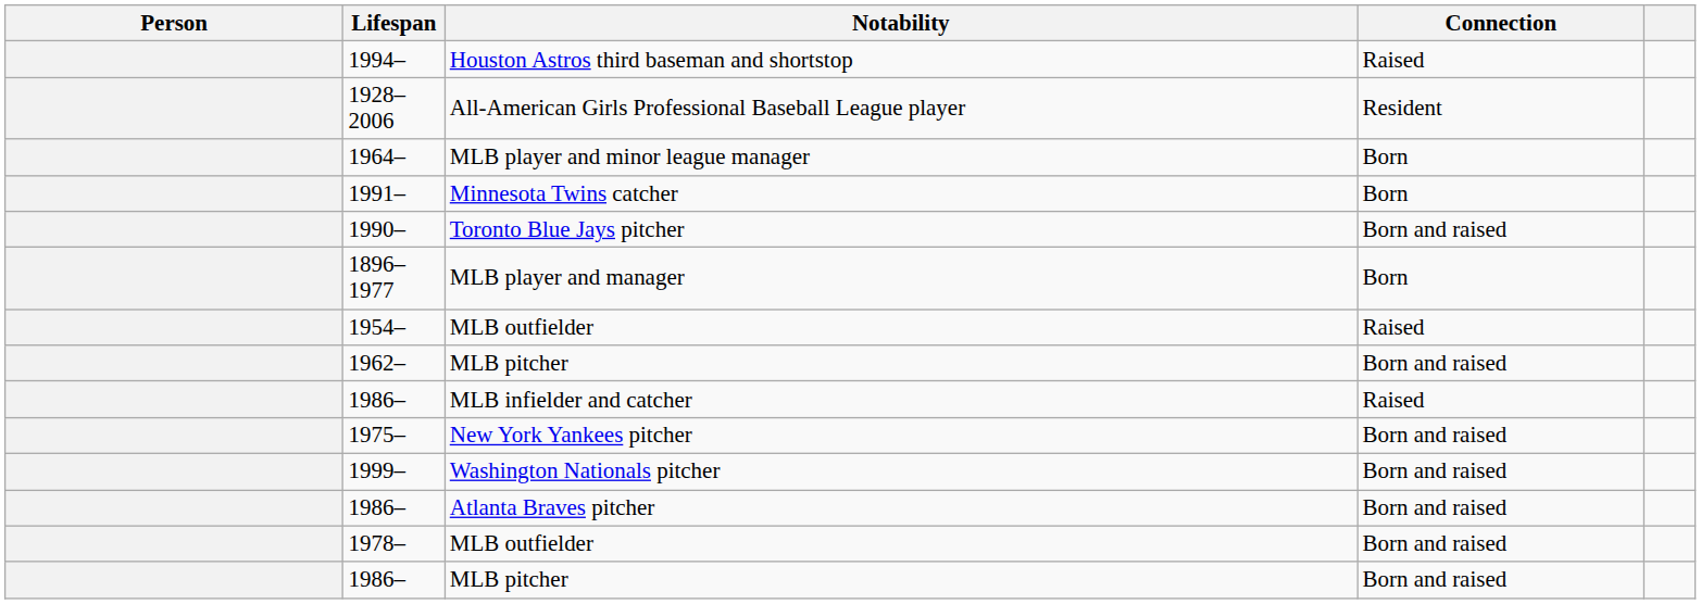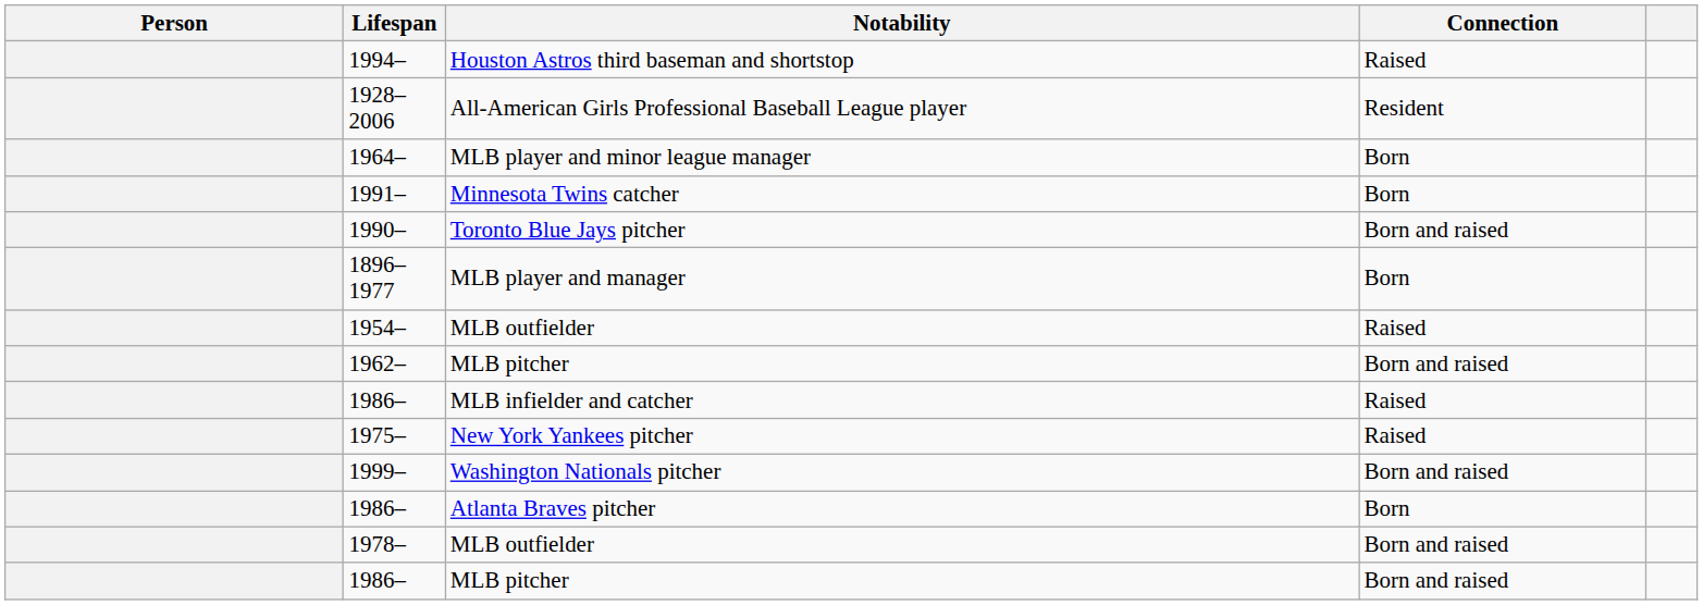 <table class="wikitable plainrowheaders sortable" style="margin-right: 0; width:75%;">
 <tr>
 <th scope="col" width="20%">Person</th>
 <th scope="col" width="6%">Lifespan</th>
 <th scope="col">Notability</th>
 <th scope="col" width="17%">Connection</th>
 <th scope="col" class="unsortable" width="3%"></th>
 </tr>
 <tr>
 <th scope="row"></th>
 <td>1994–</td>
 <td><a href='#'>Houston Astros</a> third baseman and shortstop</td>
 <td>Raised</td>
 <td style="text-align:center;"></td>
 </tr>
 <tr>
 <th scope="row"></th>
 <td>1928–2006</td>
 <td>All-American Girls Professional Baseball League player</td>
 <td>Resident</td>
 <td style="text-align:center;"></td>
 </tr>
 <tr>
 <th scope="row"></th>
 <td>1964–</td>
 <td>MLB player and minor league manager</td>
 <td>Born</td>
 <td style="text-align:center;"></td>
 </tr>
 <tr>
 <th scope="row"></th>
 <td>1991–</td>
 <td><a href='#'>Minnesota Twins</a> catcher</td>
 <td>Born</td>
 <td style="text-align:center;"></td>
 </tr>
 <tr>
 <th scope="row"></th>
 <td>1990–</td>
 <td><a href='#'>Toronto Blue Jays</a> pitcher</td>
 <td>Born and raised</td>
 <td style="text-align:center;"></td>
 </tr>
 <tr>
 <th scope="row"></th>
 <td>1896–1977</td>
 <td>MLB player and manager</td>
 <td>Born</td>
 <td style="text-align:center;"></td>
 </tr>
 <tr>
 <th scope="row"></th>
 <td>1954–</td>
 <td>MLB outfielder</td>
 <td>Raised</td>
 <td style="text-align:center;"></td>
 </tr>
 <tr>
 <th scope="row"></th>
 <td>1962–</td>
 <td>MLB pitcher</td>
 <td>Born and raised</td>
 <td style="text-align:center;"></td>
 </tr>
 <tr>
 <th scope="row"></th>
 <td>1986–</td>
 <td>MLB infielder and catcher</td>
 <td>Raised</td>
 <td style="text-align:center;"></td>
 </tr>
 <tr>
 <th scope="row"></th>
 <td>1975–</td>
 <td><a href='#'>New York Yankees</a> pitcher</td>
-<td>Born and raised</td>
+<td>Raised</td>
 <td style="text-align:center;"></td>
 </tr>
 <tr>
 <th scope="row"></th>
 <td>1999–</td>
 <td><a href='#'>Washington Nationals</a> pitcher</td>
 <td>Born and raised</td>
 <td style="text-align:center;"></td>
 </tr>
 <tr>
 <th scope="row"></th>
 <td>1986–</td>
 <td><a href='#'>Atlanta Braves</a> pitcher</td>
-<td>Born and raised</td>
+<td>Born</td>
 <td style="text-align:center;"></td>
 </tr>
 <tr>
 <th scope="row"></th>
 <td>1978–</td>
 <td>MLB outfielder</td>
 <td>Born and raised</td>
 <td style="text-align:center;"></td>
 </tr>
 <tr>
 <th scope="row"></th>
 <td>1986–</td>
 <td>MLB pitcher</td>
 <td>Born and raised</td>
 <td style="text-align:center;"></td>
 </tr>
 </table>
